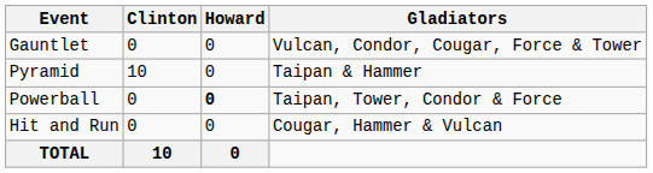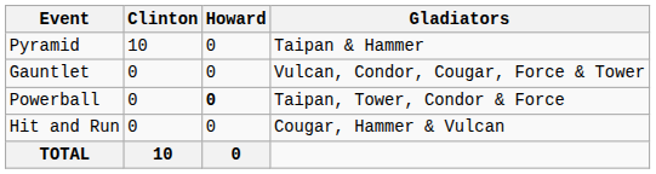 <table class="wikitable">
 <tr>
 <th>Event</th>
 <th>Clinton</th>
 <th>Howard</th>
 <th>Gladiators</th>
 </tr>
 <tr>
+<td>Pyramid</td>
+<td>10</td>
+<td>0</td>
+<td>Taipan & Hammer</td>
+</tr>
+<tr>
 <td>Gauntlet</td>
 <td>0</td>
 <td>0</td>
 <td>Vulcan, Condor, Cougar, Force & Tower</td>
-</tr>
-<tr>
-<td>Pyramid</td>
-<td>10</td>
-<td>0</td>
-<td>Taipan & Hammer</td>
 </tr>
 <tr>
 <td>Powerball</td>
 <td>0</td>
 <td><strong>0</strong></td>
 <td>Taipan, Tower, Condor & Force</td>
 </tr>
 <tr>
 <td>Hit and Run</td>
 <td>0</td>
 <td>0</td>
 <td>Cougar, Hammer & Vulcan</td>
 </tr>
 <tr>
 <th>TOTAL</th>
 <th>10</th>
 <th>0</th>
 </tr>
 </table>
